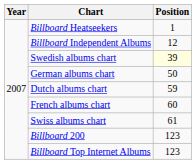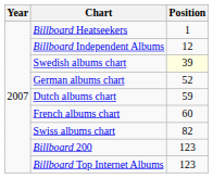 <table class="wikitable">
 <tr>
 <th>Year</th>
 <th>Chart</th>
 <th>Position</th>
 </tr>
 <tr>
 <td rowspan="9">2007</td>
 <td><a href='#'><em>Billboard</em> Heatseekers</a></td>
 <td align="center">1</td>
 </tr>
 <tr>
 <td><a href='#'><em>Billboard</em> Independent Albums</a></td>
 <td align="center">12</td>
 </tr>
 <tr>
 <td><a href='#'>Swedish albums chart</a></td>
 <td align="center" style="background: lightyellow;">39</td>
 </tr>
 <tr>
 <td><a href='#'>German albums chart</a></td>
-<td align="center">50</td>
+<td align="center">52</td>
 </tr>
 <tr>
 <td><a href='#'>Dutch albums chart</a></td>
 <td align="center">59</td>
 </tr>
 <tr>
 <td><a href='#'>French albums chart</a></td>
 <td align="center">60</td>
 </tr>
 <tr>
 <td><a href='#'>Swiss albums chart</a></td>
-<td align="center">61</td>
+<td align="center">82</td>
 </tr>
 <tr>
 <td><a href='#'><em>Billboard</em> 200</a></td>
 <td align="center">123</td>
 </tr>
 <tr>
 <td><a href='#'><em>Billboard</em> Top Internet Albums</a></td>
 <td align="center">123</td>
 </tr>
 </table>
